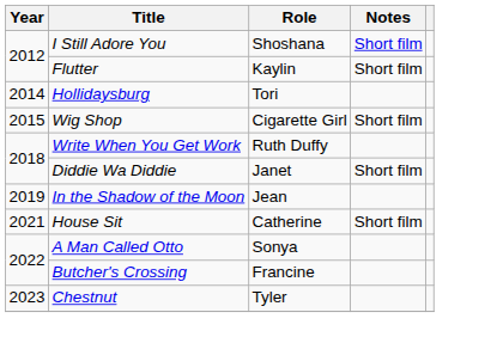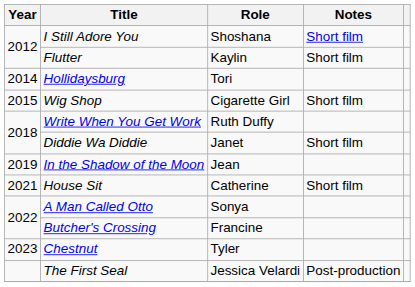 <table class="wikitable sortable">
 <tr>
 <th>Year</th>
 <th>Title</th>
 <th>Role</th>
 <th class="unsortable">Notes</th>
 <th class="unsortable"></th>
 </tr>
 <tr>
 <td rowspan="2">2012</td>
 <td><em>I Still Adore You</em></td>
 <td>Shoshana</td>
 <td><a href='#'>Short film</a></td>
 <td></td>
 </tr>
 <tr>
 <td><em>Flutter</em></td>
 <td>Kaylin</td>
 <td>Short film</td>
 <td></td>
 </tr>
 <tr>
 <td>2014</td>
 <td><em><a href='#'>Hollidaysburg</a></em></td>
 <td>Tori</td>
 <td></td>
 <td></td>
 </tr>
 <tr>
 <td>2015</td>
 <td><em>Wig Shop </em></td>
 <td>Cigarette Girl</td>
 <td>Short film</td>
 <td></td>
 </tr>
 <tr>
 <td rowspan="2">2018</td>
 <td><em><a href='#'>Write When You Get Work</a></em></td>
 <td>Ruth Duffy</td>
 <td></td>
 <td></td>
 </tr>
 <tr>
 <td><em>Diddie Wa Diddie </em></td>
 <td>Janet</td>
 <td>Short film</td>
 <td></td>
 </tr>
 <tr>
 <td>2019</td>
 <td><em><a href='#'>In the Shadow of the Moon</a></em></td>
 <td>Jean</td>
 <td></td>
 <td></td>
 </tr>
 <tr>
 <td>2021</td>
 <td><em>House Sit</em></td>
 <td>Catherine</td>
 <td>Short film</td>
 <td></td>
 </tr>
 <tr>
 <td rowspan="2">2022</td>
 <td><em><a href='#'>A Man Called Otto</a></em></td>
 <td>Sonya</td>
 <td></td>
 <td></td>
 </tr>
 <tr>
 <td><em><a href='#'>Butcher's Crossing</a></em></td>
 <td>Francine</td>
 <td></td>
 <td></td>
 </tr>
 <tr>
 <td>2023</td>
 <td><em><a href='#'>Chestnut</a></em></td>
 <td>Tyler</td>
 <td></td>
 <td></td>
 </tr>
 <tr>
+<td></td>
+<td><em>The First Seal</em></td>
+<td>Jessica Velardi</td>
+<td>Post-production</td>
+<td></td>
+</tr>
+<tr>
 </tr>
 </table>
